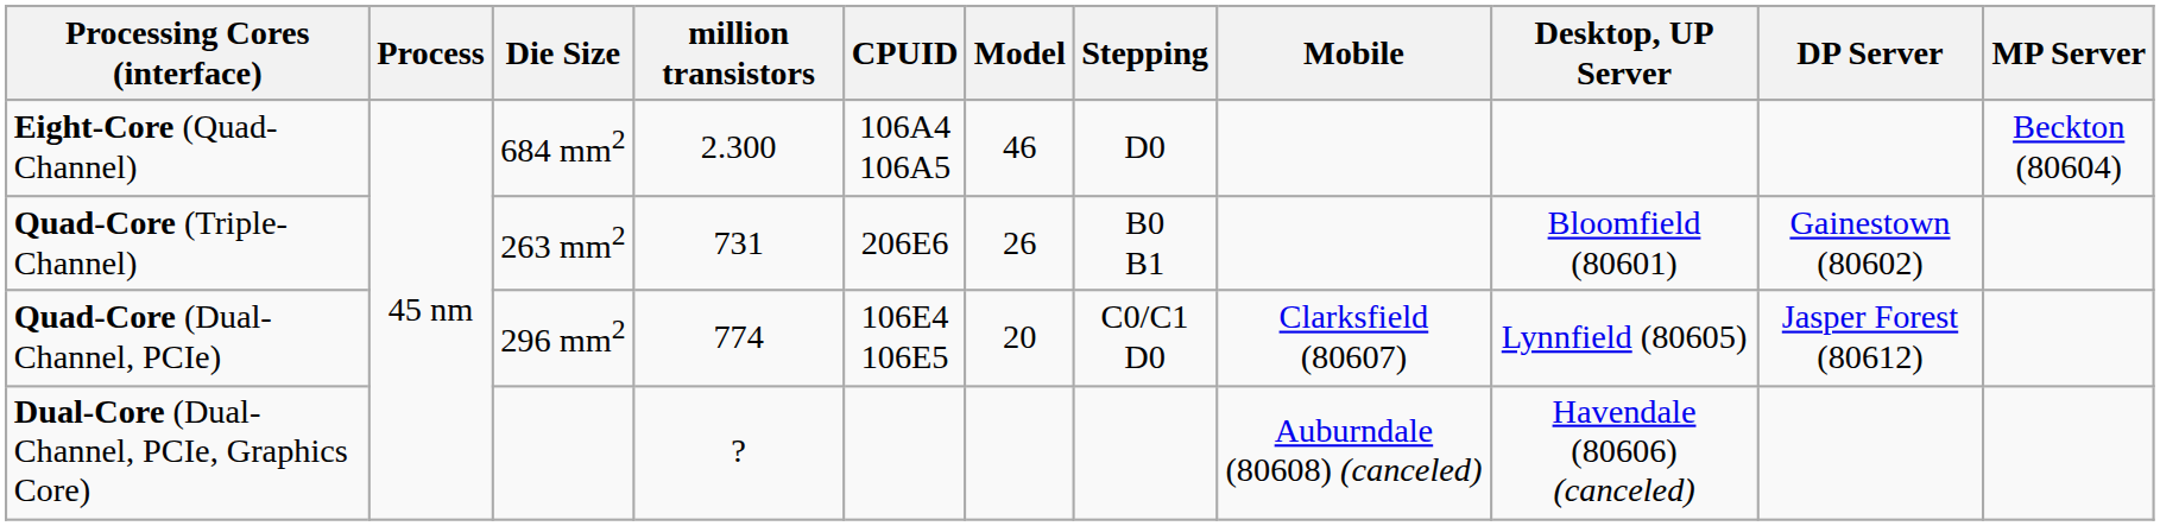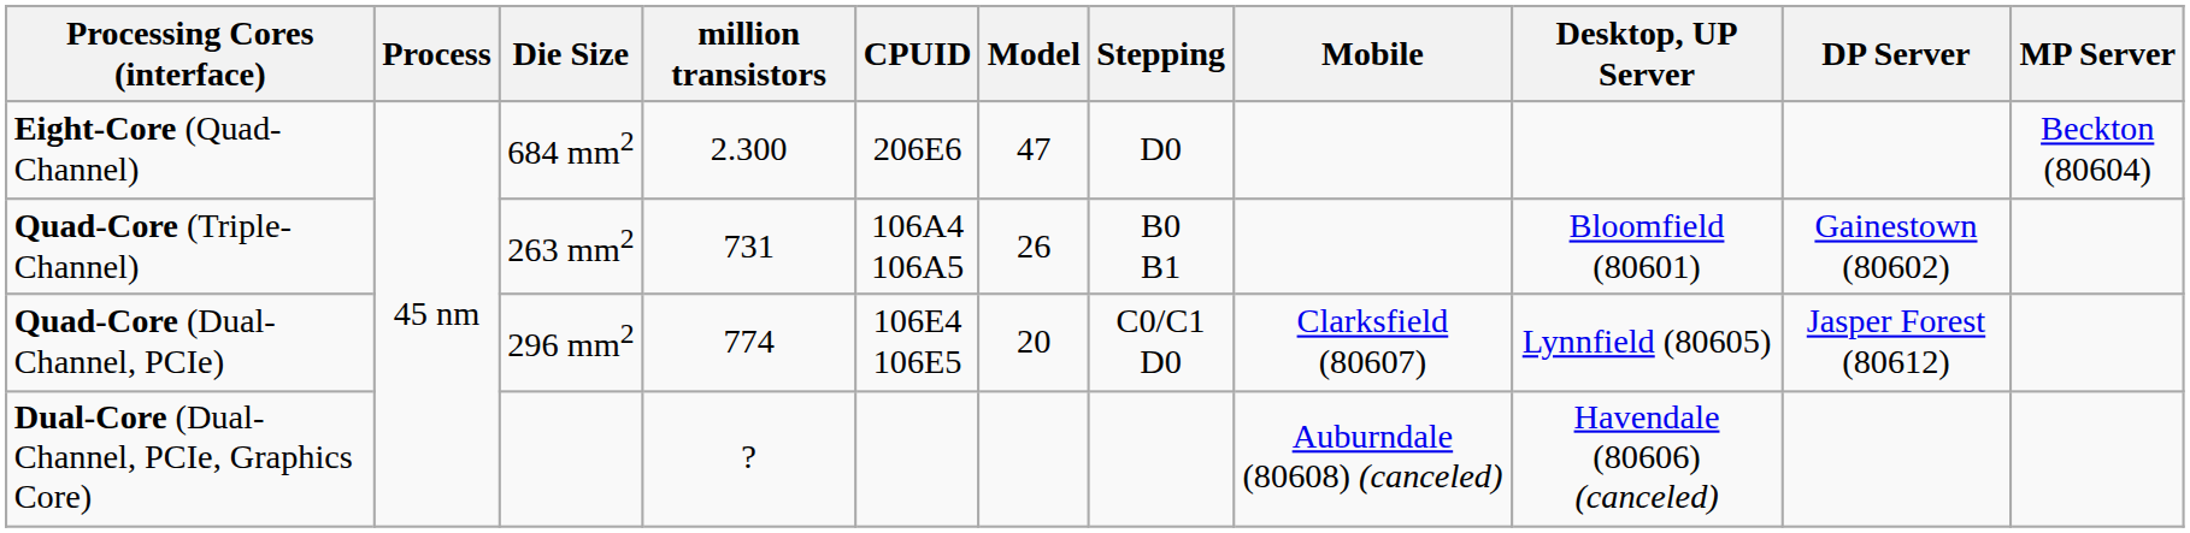 <table class="wikitable" style="font-size: 85%; text-align: center">
 <tr>
 <th>Processing Cores (interface)</th>
 <th>Process</th>
 <th>Die Size</th>
 <th>million transistors</th>
 <th>CPUID</th>
 <th>Model</th>
 <th>Stepping</th>
 <th>Mobile</th>
 <th>Desktop, UP Server</th>
 <th>DP Server</th>
 <th>MP Server</th>
 </tr>
 <tr align="center">
 <td align="left"><strong>Eight-Core</strong> (Quad-Channel)</td>
 <td rowspan="4">45 nm</td>
 <td>684 mm<sup>2</sup></td>
 <td>2.300</td>
-<td>106A4<br>106A5</td>
-<td>46</td>
+<td>206E6</td>
+<td>47</td>
 <td>D0</td>
 <td></td>
 <td></td>
 <td></td>
 <td><a href='#'>Beckton</a> (80604)</td>
 </tr>
 <tr align="center">
 <td align="left"><strong>Quad-Core</strong> (Triple-Channel)</td>
 <td>263 mm<sup>2</sup></td>
 <td>731</td>
-<td>206E6</td>
+<td>106A4<br>106A5</td>
 <td>26</td>
 <td>B0<br>B1</td>
 <td></td>
 <td><a href='#'>Bloomfield</a> (80601)</td>
 <td><a href='#'>Gainestown</a> (80602)</td>
 <td></td>
 </tr>
 <tr align="center">
 <td align="left"><strong>Quad-Core</strong> (Dual-Channel, PCIe)</td>
 <td>296 mm<sup>2</sup></td>
 <td>774</td>
 <td>106E4<br>106E5</td>
 <td>20</td>
 <td>C0/C1<br>D0</td>
 <td><a href='#'>Clarksfield</a> (80607)</td>
 <td><a href='#'>Lynnfield</a> (80605)</td>
 <td><a href='#'>Jasper Forest</a> (80612)</td>
 <td></td>
 </tr>
 <tr align="center">
 <td align="left"><strong>Dual-Core</strong> (Dual-Channel, PCIe, Graphics Core)</td>
 <td></td>
 <td>?</td>
 <td></td>
 <td></td>
 <td></td>
 <td><a href='#'>Auburndale</a> (80608) <em>(canceled)</em></td>
 <td><a href='#'>Havendale</a> (80606) <em>(canceled)</em></td>
 <td></td>
 <td></td>
 </tr>
 </table>
